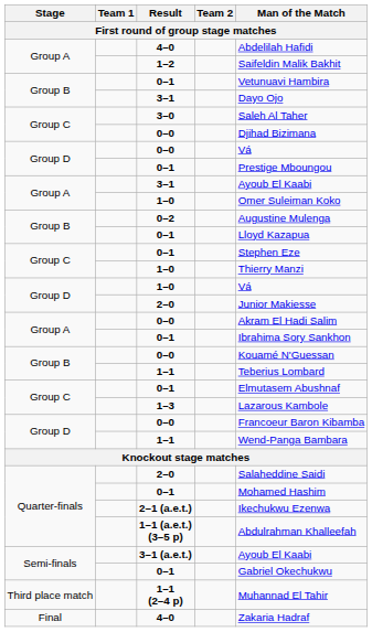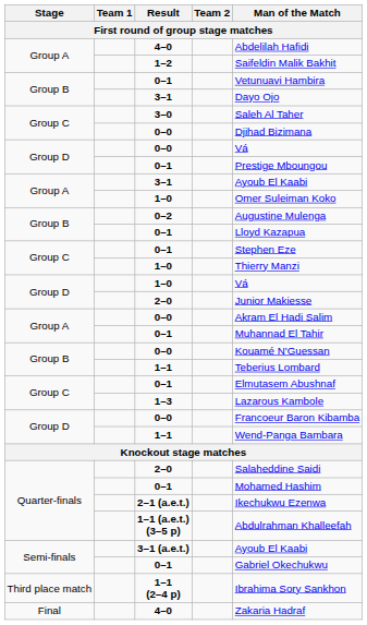 <table class="wikitable">
 <tr>
 <th>Stage</th>
 <th>Team 1</th>
 <th>Result</th>
 <th>Team 2</th>
 <th>Man of the Match</th>
 </tr>
 <tr style="vertical-align:middle;">
 <th colspan="6" style="text-align:center;">First round of group stage matches</th>
 </tr>
 <tr style="vertical-align:middle;">
 <td rowspan="2" style="text-align:center;">Group A</td>
 <td style="text-align:right;"></td>
 <td style="text-align:center;"><strong>4–0</strong></td>
 <td></td>
 <td> <a href='#'>Abdelilah Hafidi</a></td>
 </tr>
 <tr style="vertical-align:middle;">
 <td style="text-align:right;"></td>
 <td style="text-align:center;"><strong>1–2</strong></td>
 <td></td>
 <td> <a href='#'>Saifeldin Malik Bakhit</a></td>
 </tr>
 <tr style="vertical-align:middle;">
 <td rowspan="2" style="text-align:center;">Group B</td>
 <td style="text-align:right;"></td>
 <td style="text-align:center;"><strong>0–1</strong></td>
 <td></td>
 <td> <a href='#'>Vetunuavi Hambira</a></td>
 </tr>
 <tr style="vertical-align:middle;">
 <td style="text-align:right;"></td>
 <td style="text-align:center;"><strong>3–1</strong></td>
 <td></td>
 <td> <a href='#'>Dayo Ojo</a></td>
 </tr>
 <tr style="vertical-align:middle;">
 <td rowspan="2" style="text-align:center;">Group C</td>
 <td style="text-align:right;"></td>
 <td style="text-align:center;"><strong>3–0</strong></td>
 <td></td>
 <td> <a href='#'>Saleh Al Taher</a></td>
 </tr>
 <tr style="vertical-align:middle;">
 <td style="text-align:right;"></td>
 <td style="text-align:center;"><strong>0–0</strong></td>
 <td></td>
 <td> <a href='#'>Djihad Bizimana</a></td>
 </tr>
 <tr style="vertical-align:middle;">
 <td rowspan="2" style="text-align:center;">Group D</td>
 <td style="text-align:right;"></td>
 <td style="text-align:center;"><strong>0–0</strong></td>
 <td></td>
 <td> <a href='#'>Vá</a></td>
 </tr>
 <tr style="vertical-align:middle;">
 <td style="text-align:right;"></td>
 <td style="text-align:center;"><strong>0–1</strong></td>
 <td></td>
 <td> <a href='#'>Prestige Mboungou</a></td>
 </tr>
 <tr style="vertical-align:middle;">
 <td rowspan="2" style="text-align:center;">Group A</td>
 <td style="text-align:right;"></td>
 <td style="text-align:center;"><strong>3–1</strong></td>
 <td></td>
 <td> <a href='#'>Ayoub El Kaabi</a></td>
 </tr>
 <tr style="vertical-align:middle;">
 <td style="text-align:right;"></td>
 <td style="text-align:center;"><strong>1–0</strong></td>
 <td></td>
 <td> <a href='#'>Omer Suleiman Koko</a></td>
 </tr>
 <tr style="vertical-align:middle;">
 <td rowspan="2" style="text-align:center;">Group B</td>
 <td style="text-align:right;"></td>
 <td style="text-align:center;"><strong>0–2</strong></td>
 <td></td>
 <td> <a href='#'>Augustine Mulenga</a></td>
 </tr>
 <tr style="vertical-align:middle;">
 <td style="text-align:right;"></td>
 <td style="text-align:center;"><strong>0–1</strong></td>
 <td></td>
 <td> <a href='#'>Lloyd Kazapua</a></td>
 </tr>
 <tr style="vertical-align:middle;">
 <td rowspan="2" style="text-align:center;">Group C</td>
 <td style="text-align:right;"></td>
 <td style="text-align:center;"><strong>0–1</strong></td>
 <td></td>
 <td> <a href='#'>Stephen Eze</a></td>
 </tr>
 <tr style="vertical-align:middle;">
 <td style="text-align:right;"></td>
 <td style="text-align:center;"><strong>1–0</strong></td>
 <td></td>
 <td> <a href='#'>Thierry Manzi</a></td>
 </tr>
 <tr style="vertical-align:middle;">
 <td rowspan="2" style="text-align:center;">Group D</td>
 <td style="text-align:right;"></td>
 <td style="text-align:center;"><strong>1–0</strong></td>
 <td></td>
 <td> <a href='#'>Vá</a></td>
 </tr>
 <tr style="vertical-align:middle;">
 <td style="text-align:right;"></td>
 <td style="text-align:center;"><strong>2–0</strong></td>
 <td></td>
 <td> <a href='#'>Junior Makiesse</a></td>
 </tr>
 <tr style="vertical-align:middle;">
 <td rowspan="2" style="text-align:center;">Group A</td>
 <td style="text-align:right;"></td>
 <td style="text-align:center;"><strong>0–0</strong></td>
 <td></td>
 <td> <a href='#'>Akram El Hadi Salim</a></td>
 </tr>
 <tr style="vertical-align:middle;">
 <td style="text-align:right;"></td>
 <td style="text-align:center;"><strong>0–1</strong></td>
 <td></td>
-<td> <a href='#'>Ibrahima Sory Sankhon</a></td>
+<td> <a href='#'>Muhannad El Tahir</a></td>
 </tr>
 <tr style="vertical-align:middle;">
 <td rowspan="2" style="text-align:center;">Group B</td>
 <td style="text-align:right;"></td>
 <td style="text-align:center;"><strong>0–0</strong></td>
 <td></td>
 <td> <a href='#'>Kouamé N'Guessan</a></td>
 </tr>
 <tr style="vertical-align:middle;">
 <td style="text-align:right;"></td>
 <td style="text-align:center;"><strong>1–1</strong></td>
 <td></td>
 <td> <a href='#'>Teberius Lombard</a></td>
 </tr>
 <tr style="vertical-align:middle;">
 <td rowspan="2" style="text-align:center;">Group C</td>
 <td style="text-align:right;"></td>
 <td style="text-align:center;"><strong>0–1</strong></td>
 <td></td>
 <td> <a href='#'>Elmutasem Abushnaf</a></td>
 </tr>
 <tr style="vertical-align:middle;">
 <td style="text-align:right;"></td>
 <td style="text-align:center;"><strong>1–3</strong></td>
 <td></td>
 <td> <a href='#'>Lazarous Kambole</a></td>
 </tr>
 <tr style="vertical-align:middle;">
 <td rowspan="2" style="text-align:center;">Group D</td>
 <td style="text-align:right;"></td>
 <td style="text-align:center;"><strong>0–0</strong></td>
 <td></td>
 <td> <a href='#'>Francoeur Baron Kibamba</a></td>
 </tr>
 <tr style="vertical-align:middle;">
 <td style="text-align:right;"></td>
 <td style="text-align:center;"><strong>1–1</strong></td>
 <td></td>
 <td> <a href='#'>Wend-Panga Bambara</a></td>
 </tr>
 <tr style="vertical-align:middle;">
 <th colspan="6" style="text-align:center;">Knockout stage matches</th>
 </tr>
 <tr style="vertical-align:middle;">
 <td rowspan="4" style="text-align:center;">Quarter-finals</td>
 <td style="text-align:right;"></td>
 <td style="text-align:center;"><strong>2–0</strong></td>
 <td></td>
 <td> <a href='#'>Salaheddine Saidi</a></td>
 </tr>
 <tr style="vertical-align:middle;">
 <td style="text-align:right;"></td>
 <td style="text-align:center;"><strong>0–1</strong></td>
 <td></td>
 <td> <a href='#'>Mohamed Hashim</a></td>
 </tr>
 <tr style="vertical-align:middle;">
 <td style="text-align:right;"></td>
 <td style="text-align:center;"><strong>2–1 (a.e.t.)</strong></td>
 <td></td>
 <td> <a href='#'>Ikechukwu Ezenwa</a></td>
 </tr>
 <tr style="vertical-align:middle;">
 <td style="text-align:right;"></td>
 <td style="text-align:center;"><strong>1–1 (a.e.t.)<br>(3–5 p)</strong></td>
 <td></td>
 <td> <a href='#'>Abdulrahman Khalleefah</a></td>
 </tr>
 <tr style="vertical-align:middle;">
 <td rowspan="2" style="text-align:center;">Semi-finals</td>
 <td style="text-align:right;"></td>
 <td style="text-align:center;"><strong>3–1 (a.e.t.)</strong></td>
 <td></td>
 <td> <a href='#'>Ayoub El Kaabi</a></td>
 </tr>
 <tr style="vertical-align:middle;">
 <td style="text-align:right;"></td>
 <td style="text-align:center;"><strong>0–1</strong></td>
 <td></td>
 <td> <a href='#'>Gabriel Okechukwu</a></td>
 </tr>
 <tr style="vertical-align:middle;">
 <td rowspan="1" style="text-align:center;">Third place match</td>
 <td style="text-align:right;"></td>
 <td style="text-align:center;"><strong>1–1<br>(2–4 p)</strong></td>
 <td></td>
-<td> <a href='#'>Muhannad El Tahir</a></td>
+<td> <a href='#'>Ibrahima Sory Sankhon</a></td>
 </tr>
 <tr style="vertical-align:middle;">
 <td rowspan="1" style="text-align:center;">Final</td>
 <td style="text-align:right;"></td>
 <td style="text-align:center;"><strong>4–0</strong></td>
 <td></td>
 <td> <a href='#'>Zakaria Hadraf</a></td>
 </tr>
 </table>
